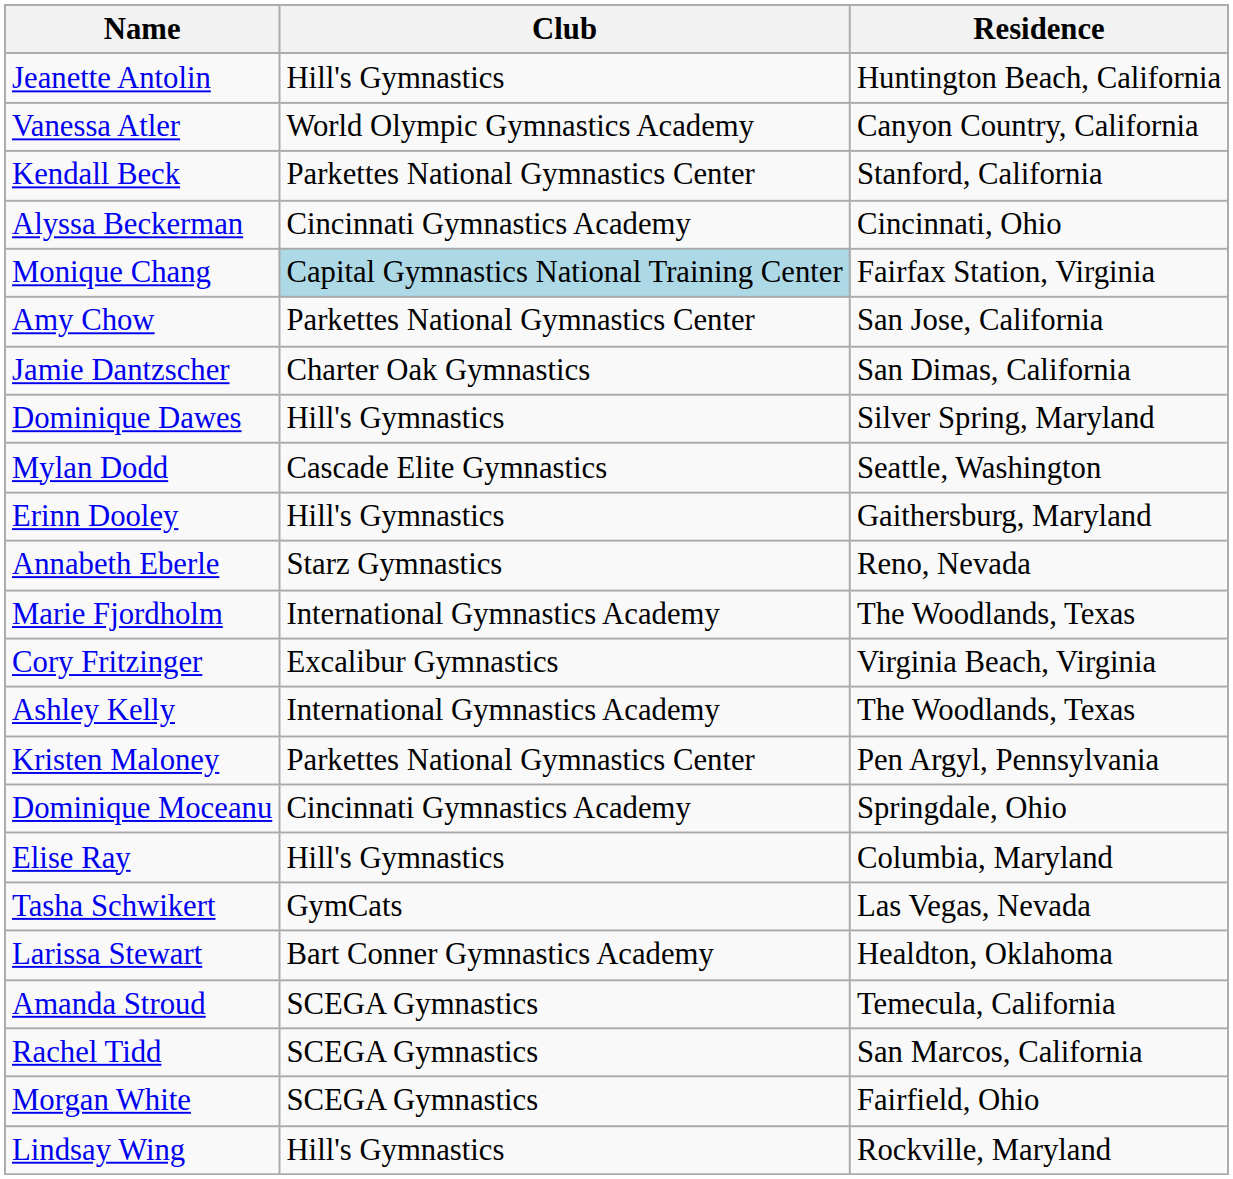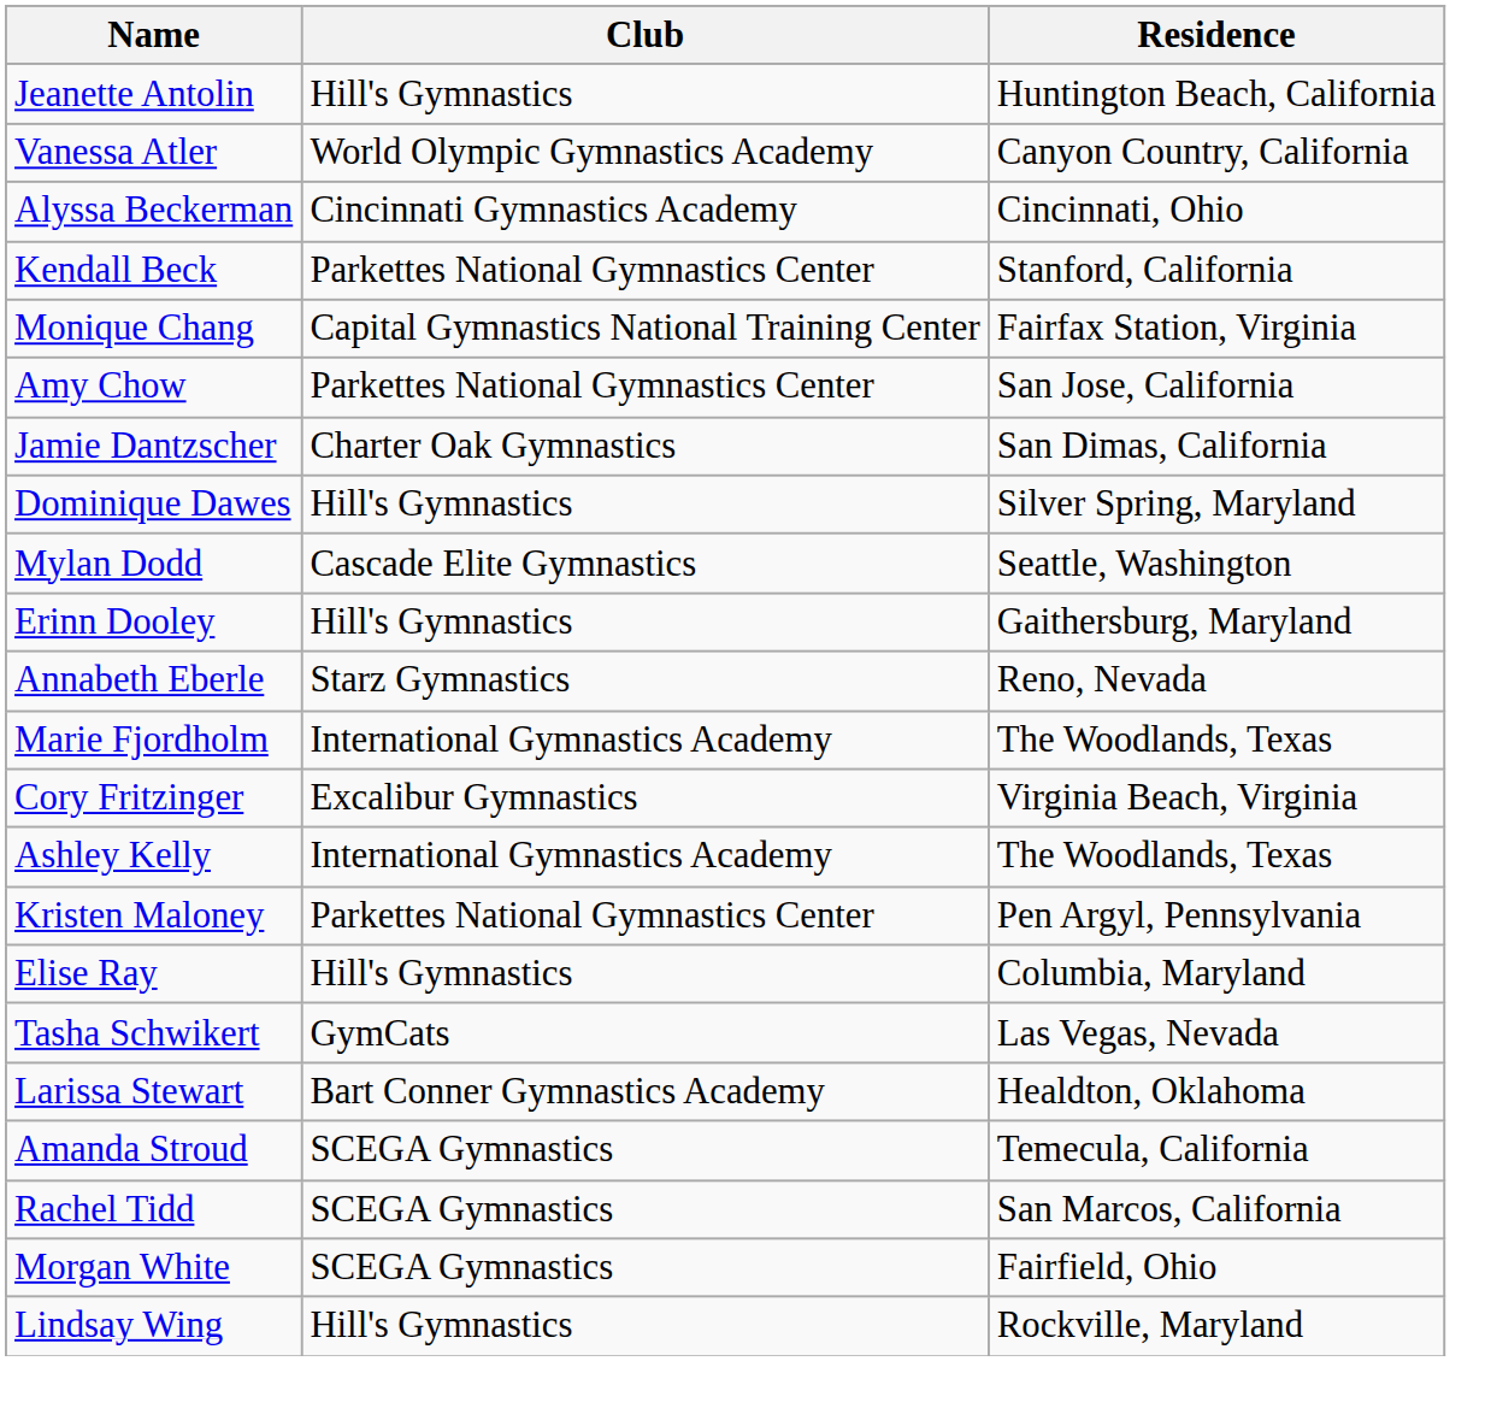 <table class="wikitable">
 <tr>
 <th>Name</th>
 <th>Club</th>
 <th>Residence</th>
 </tr>
 <tr>
 <td><a href='#'>Jeanette Antolin</a></td>
 <td>Hill's Gymnastics</td>
 <td>Huntington Beach, California</td>
 </tr>
 <tr>
 <td><a href='#'>Vanessa Atler</a></td>
 <td>World Olympic Gymnastics Academy</td>
 <td>Canyon Country, California</td>
 </tr>
 <tr>
+<td><a href='#'>Alyssa Beckerman</a></td>
+<td>Cincinnati Gymnastics Academy</td>
+<td>Cincinnati, Ohio</td>
+</tr>
+<tr>
 <td><a href='#'>Kendall Beck</a></td>
 <td>Parkettes National Gymnastics Center</td>
 <td>Stanford, California</td>
 </tr>
 <tr>
-<td><a href='#'>Alyssa Beckerman</a></td>
-<td>Cincinnati Gymnastics Academy</td>
-<td>Cincinnati, Ohio</td>
-</tr>
-<tr>
 <td><a href='#'>Monique Chang</a></td>
-<td style="background: lightblue;">Capital Gymnastics National Training Center</td>
+<td>Capital Gymnastics National Training Center</td>
 <td>Fairfax Station, Virginia</td>
 </tr>
 <tr>
 <td><a href='#'>Amy Chow</a></td>
 <td>Parkettes National Gymnastics Center</td>
 <td>San Jose, California</td>
 </tr>
 <tr>
 <td><a href='#'>Jamie Dantzscher</a></td>
 <td>Charter Oak Gymnastics</td>
 <td>San Dimas, California</td>
 </tr>
 <tr>
 <td><a href='#'>Dominique Dawes</a></td>
 <td>Hill's Gymnastics</td>
 <td>Silver Spring, Maryland</td>
 </tr>
 <tr>
 <td><a href='#'>Mylan Dodd</a></td>
 <td>Cascade Elite Gymnastics</td>
 <td>Seattle, Washington</td>
 </tr>
 <tr>
 <td><a href='#'>Erinn Dooley</a></td>
 <td>Hill's Gymnastics</td>
 <td>Gaithersburg, Maryland</td>
 </tr>
 <tr>
 <td><a href='#'>Annabeth Eberle</a></td>
 <td>Starz Gymnastics</td>
 <td>Reno, Nevada</td>
 </tr>
 <tr>
 <td><a href='#'>Marie Fjordholm</a></td>
 <td>International Gymnastics Academy</td>
 <td>The Woodlands, Texas</td>
 </tr>
 <tr>
 <td><a href='#'>Cory Fritzinger</a></td>
 <td>Excalibur Gymnastics</td>
 <td>Virginia Beach, Virginia</td>
 </tr>
 <tr>
 <td><a href='#'>Ashley Kelly</a></td>
 <td>International Gymnastics Academy</td>
 <td>The Woodlands, Texas</td>
 </tr>
 <tr>
 <td><a href='#'>Kristen Maloney</a></td>
 <td>Parkettes National Gymnastics Center</td>
 <td>Pen Argyl, Pennsylvania</td>
 </tr>
 <tr>
-<td><a href='#'>Dominique Moceanu</a></td>
-<td>Cincinnati Gymnastics Academy</td>
-<td>Springdale, Ohio</td>
-</tr>
-<tr>
 <td><a href='#'>Elise Ray</a></td>
 <td>Hill's Gymnastics</td>
 <td>Columbia, Maryland</td>
 </tr>
 <tr>
 <td><a href='#'>Tasha Schwikert</a></td>
 <td>GymCats</td>
 <td>Las Vegas, Nevada</td>
 </tr>
 <tr>
 <td><a href='#'>Larissa Stewart</a></td>
 <td>Bart Conner Gymnastics Academy</td>
 <td>Healdton, Oklahoma</td>
 </tr>
 <tr>
 <td><a href='#'>Amanda Stroud</a></td>
 <td>SCEGA Gymnastics</td>
 <td>Temecula, California</td>
 </tr>
 <tr>
 <td><a href='#'>Rachel Tidd</a></td>
 <td>SCEGA Gymnastics</td>
 <td>San Marcos, California</td>
 </tr>
 <tr>
 <td><a href='#'>Morgan White</a></td>
 <td>SCEGA Gymnastics</td>
 <td>Fairfield, Ohio</td>
 </tr>
 <tr>
 <td><a href='#'>Lindsay Wing</a></td>
 <td>Hill's Gymnastics</td>
 <td>Rockville, Maryland</td>
 </tr>
 </table>
